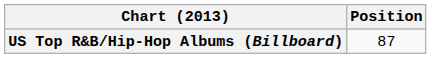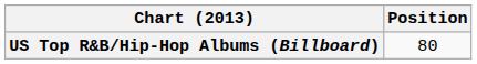 <table class="wikitable plainrowheaders" style="text-align:center">
 <tr>
 <th>Chart (2013)</th>
 <th>Position</th>
 </tr>
 <tr>
 <th scope="row">US Top R&B/Hip-Hop Albums (<em>Billboard</em>)</th>
-<td>87</td>
+<td>80</td>
 </tr>
 </table>
